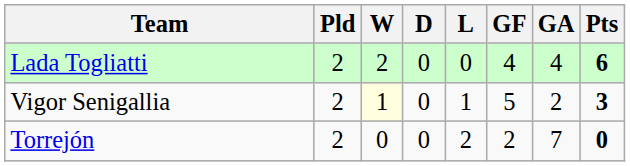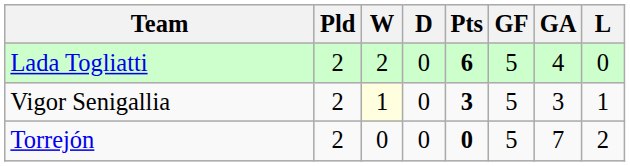 <table class="wikitable" style="text-align: center;">
 <tr>
 <th width=195>Team</th>
 <th width=20>Pld</th>
 <th width=20>W</th>
 <th width=20>D</th>
-<th width=20>L</th>
+<th width=20>Pts</th>
 <th width=20>GF</th>
 <th width=20>GA</th>
-<th width=20>Pts</th>
+<th width=20>L</th>
 </tr>
 <tr align="center" style="background:#ccffcc;">
 <td align="left"> <a href='#'>Lada Togliatti</a></td>
 <td>2</td>
 <td>2</td>
 <td>0</td>
+<td><strong>6</strong></td>
+<td>5</td>
+<td>4</td>
 <td>0</td>
-<td>4</td>
-<td>4</td>
-<td><strong>6</strong></td>
 </tr>
 <tr align="center">
 <td align="left"> Vigor Senigallia</td>
 <td>2</td>
 <td style="background: lightyellow;">1</td>
 <td>0</td>
+<td><strong>3</strong></td>
+<td>5</td>
+<td>3</td>
 <td>1</td>
-<td>5</td>
-<td>2</td>
-<td><strong>3</strong></td>
 </tr>
 <tr align="center">
 <td align="left"> <a href='#'>Torrejón</a></td>
 <td>2</td>
 <td>0</td>
 <td>0</td>
+<td><strong>0</strong></td>
+<td>5</td>
+<td>7</td>
 <td>2</td>
-<td>2</td>
-<td>7</td>
-<td><strong>0</strong></td>
 </tr>
 </table>
